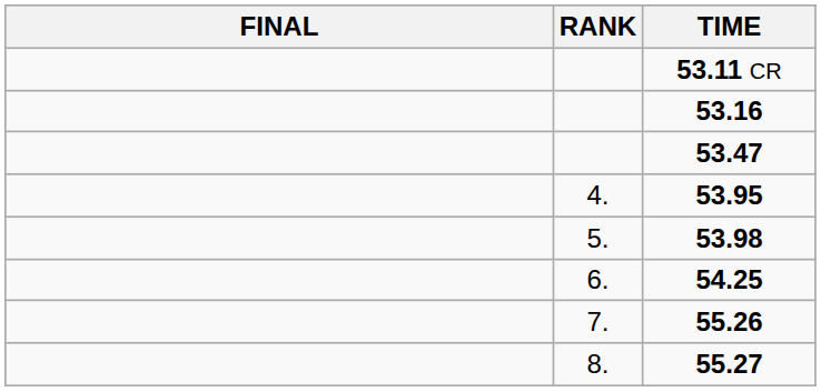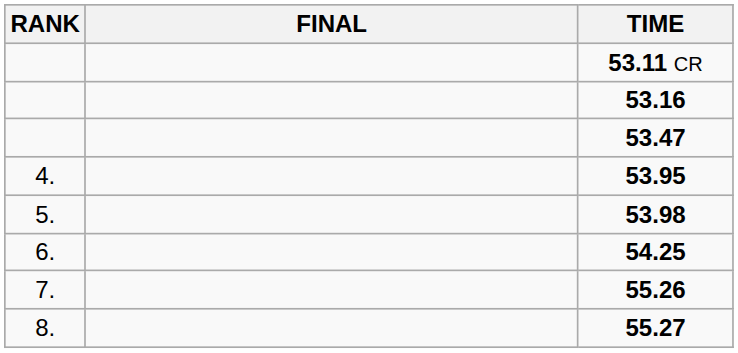 <table class="wikitable" style="border-collapse: collapse; font-size: 90%;">
 <tr>
+<th>RANK</th>
 <th align="left" style="width: 20em">FINAL</th>
-<th>RANK</th>
 <th align="center" style="width: 6em">TIME</th>
 </tr>
 <tr>
+<td align="center"></td>
 <td></td>
-<td align="center"></td>
 <td align="center"><strong>53.11</strong> <small>CR</small></td>
 </tr>
 <tr>
+<td align="center"></td>
 <td></td>
-<td align="center"></td>
 <td align="center"><strong>53.16</strong></td>
 </tr>
 <tr>
+<td align="center"></td>
 <td></td>
-<td align="center"></td>
 <td align="center"><strong>53.47</strong></td>
 </tr>
 <tr>
+<td align="center">4.</td>
 <td></td>
-<td align="center">4.</td>
 <td align="center"><strong>53.95</strong></td>
 </tr>
 <tr>
+<td align="center">5.</td>
 <td></td>
-<td align="center">5.</td>
 <td align="center"><strong>53.98</strong></td>
 </tr>
 <tr>
+<td align="center">6.</td>
 <td></td>
-<td align="center">6.</td>
 <td align="center"><strong>54.25</strong></td>
 </tr>
 <tr>
+<td align="center">7.</td>
 <td></td>
-<td align="center">7.</td>
 <td align="center"><strong>55.26</strong></td>
 </tr>
 <tr>
+<td align="center">8.</td>
 <td></td>
-<td align="center">8.</td>
 <td align="center"><strong>55.27</strong></td>
 </tr>
 </table>
